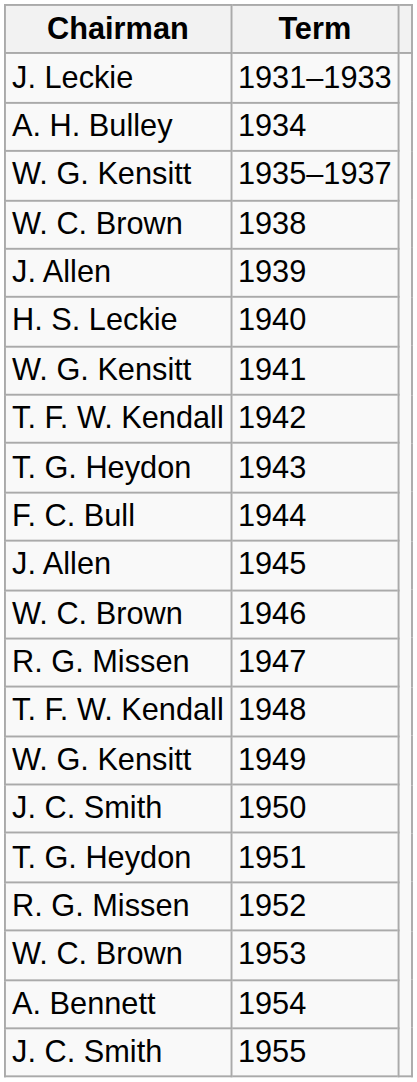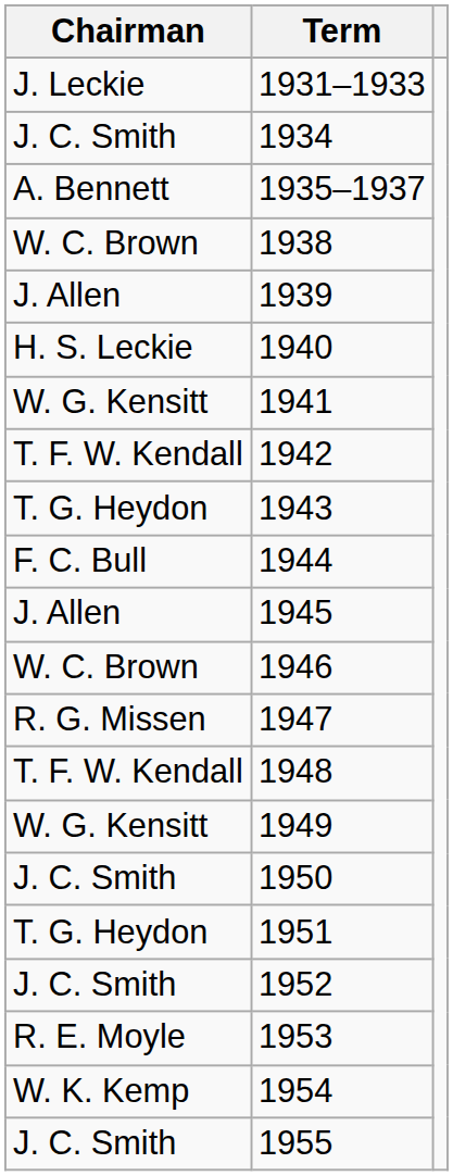 <table class="wikitable">
 <tr>
 <th>Chairman</th>
 <th>Term</th>
 <th></th>
 </tr>
 <tr>
 <td>J. Leckie</td>
 <td>1931–1933</td>
 <td rowspan="21"></td>
 </tr>
 <tr>
-<td>A. H. Bulley</td>
+<td>J. C. Smith</td>
 <td>1934</td>
 </tr>
 <tr>
-<td>W. G. Kensitt</td>
+<td>A. Bennett</td>
 <td>1935–1937</td>
 </tr>
 <tr>
 <td>W. C. Brown</td>
 <td>1938</td>
 </tr>
 <tr>
 <td>J. Allen</td>
 <td>1939</td>
 </tr>
 <tr>
 <td>H. S. Leckie</td>
 <td>1940</td>
 </tr>
 <tr>
 <td>W. G. Kensitt</td>
 <td>1941</td>
 </tr>
 <tr>
 <td>T. F. W. Kendall</td>
 <td>1942</td>
 </tr>
 <tr>
 <td>T. G. Heydon</td>
 <td>1943</td>
 </tr>
 <tr>
 <td>F. C. Bull</td>
 <td>1944</td>
 </tr>
 <tr>
 <td>J. Allen</td>
 <td>1945</td>
 </tr>
 <tr>
 <td>W. C. Brown</td>
 <td>1946</td>
 </tr>
 <tr>
 <td>R. G. Missen</td>
 <td>1947</td>
 </tr>
 <tr>
 <td>T. F. W. Kendall</td>
 <td>1948</td>
 </tr>
 <tr>
 <td>W. G. Kensitt</td>
 <td>1949</td>
 </tr>
 <tr>
 <td>J. C. Smith</td>
 <td>1950</td>
 </tr>
 <tr>
 <td>T. G. Heydon</td>
 <td>1951</td>
 </tr>
 <tr>
-<td>R. G. Missen</td>
+<td>J. C. Smith</td>
 <td>1952</td>
 </tr>
 <tr>
-<td>W. C. Brown</td>
+<td>R. E. Moyle</td>
 <td>1953</td>
 </tr>
 <tr>
-<td>A. Bennett</td>
+<td>W. K. Kemp</td>
 <td>1954</td>
 </tr>
 <tr>
 <td>J. C. Smith</td>
 <td>1955</td>
 </tr>
 </table>
